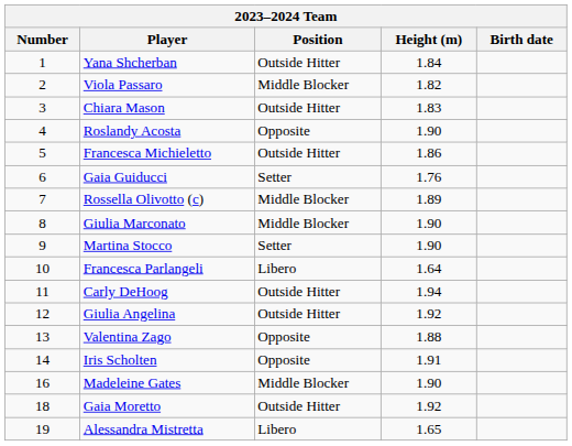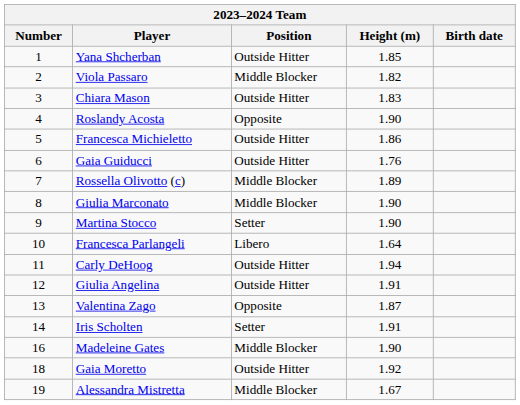 <table class="wikitable collapsible collapsed" style="width:100%;">
 <tr>
 <th colspan=6><strong>2023–2024 Team</strong></th>
 </tr>
 <tr>
 <th>Number</th>
 <th>Player</th>
 <th>Position</th>
 <th>Height (m)</th>
 <th>Birth date</th>
 </tr>
 <tr>
 <td align=center>1</td>
 <td> <a href='#'>Yana Shcherban</a></td>
 <td>Outside Hitter</td>
-<td align=center>1.84</td>
+<td align=center>1.85</td>
 <td></td>
 </tr>
 <tr>
 <td align=center>2</td>
 <td> <a href='#'>Viola Passaro</a></td>
 <td>Middle Blocker</td>
 <td align=center>1.82</td>
 <td></td>
 </tr>
 <tr>
 <td align=center>3</td>
 <td> <a href='#'>Chiara Mason</a></td>
 <td>Outside Hitter</td>
 <td align=center>1.83</td>
 <td></td>
 </tr>
 <tr>
 <td align=center>4</td>
 <td> <a href='#'>Roslandy Acosta</a></td>
 <td>Opposite</td>
 <td align=center>1.90</td>
 <td></td>
 </tr>
 <tr>
 <td align=center>5</td>
 <td> <a href='#'>Francesca Michieletto</a></td>
 <td>Outside Hitter</td>
 <td align=center>1.86</td>
 <td></td>
 </tr>
 <tr>
 <td align=center>6</td>
 <td> <a href='#'>Gaia Guiducci</a></td>
-<td>Setter</td>
+<td>Outside Hitter</td>
 <td align=center>1.76</td>
 <td></td>
 </tr>
 <tr>
 <td align=center>7</td>
 <td> <a href='#'>Rossella Olivotto</a> (<a href='#'>c</a>)</td>
 <td>Middle Blocker</td>
 <td align=center>1.89</td>
 <td></td>
 </tr>
 <tr>
 <td align=center>8</td>
 <td> <a href='#'>Giulia Marconato</a></td>
 <td>Middle Blocker</td>
 <td align=center>1.90</td>
 <td></td>
 </tr>
 <tr>
 <td align=center>9</td>
 <td> <a href='#'>Martina Stocco</a></td>
 <td>Setter</td>
 <td align=center>1.90</td>
 <td></td>
 </tr>
 <tr>
 <td align=center>10</td>
 <td> <a href='#'>Francesca Parlangeli</a></td>
 <td>Libero</td>
 <td align=center>1.64</td>
 <td></td>
 </tr>
 <tr>
 <td align=center>11</td>
 <td> <a href='#'>Carly DeHoog</a></td>
 <td>Outside Hitter</td>
 <td align=center>1.94</td>
 <td></td>
 </tr>
 <tr>
 <td align=center>12</td>
 <td> <a href='#'>Giulia Angelina</a></td>
 <td>Outside Hitter</td>
-<td align=center>1.92</td>
+<td align=center>1.91</td>
 <td></td>
 </tr>
 <tr>
 <td align=center>13</td>
 <td> <a href='#'>Valentina Zago</a></td>
 <td>Opposite</td>
-<td align=center>1.88</td>
+<td align=center>1.87</td>
 <td></td>
 </tr>
 <tr>
 <td align=center>14</td>
 <td> <a href='#'>Iris Scholten</a></td>
-<td>Opposite</td>
+<td>Setter</td>
 <td align=center>1.91</td>
 <td></td>
 </tr>
 <tr>
 <td align=center>16</td>
 <td> <a href='#'>Madeleine Gates</a></td>
 <td>Middle Blocker</td>
 <td align=center>1.90</td>
 <td></td>
 </tr>
 <tr>
 <td align=center>18</td>
 <td> <a href='#'>Gaia Moretto</a></td>
 <td>Outside Hitter</td>
 <td align=center>1.92</td>
 <td></td>
 </tr>
 <tr>
 <td align=center>19</td>
 <td> <a href='#'>Alessandra Mistretta</a></td>
-<td>Libero</td>
-<td align=center>1.65</td>
+<td>Middle Blocker</td>
+<td align=center>1.67</td>
 <td></td>
 </tr>
 </table>
